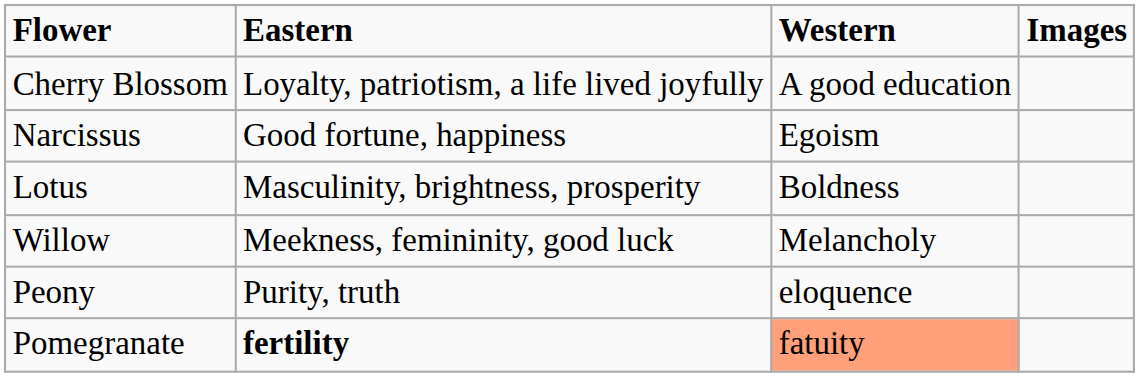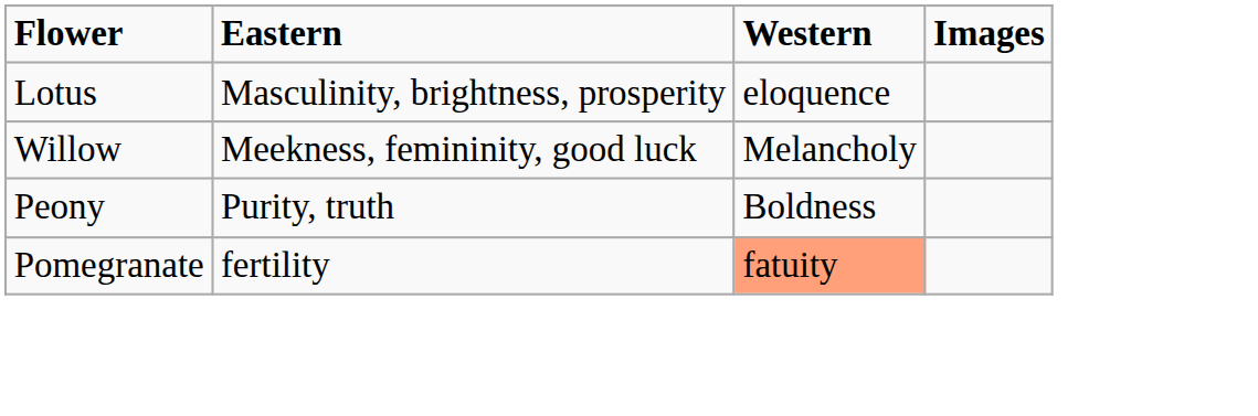 <table class="wikitable">
 <tr>
 <td><strong>Flower</strong></td>
 <td><strong>Eastern</strong></td>
 <td><strong>Western</strong></td>
 <td><strong>Images</strong></td>
 </tr>
 <tr>
-<td>Cherry Blossom</td>
-<td>Loyalty, patriotism, a life lived joyfully</td>
-<td>A good education</td>
-<td></td>
-</tr>
-<tr>
-<td>Narcissus</td>
-<td>Good fortune, happiness</td>
-<td>Egoism</td>
-<td></td>
-</tr>
-<tr>
 <td>Lotus</td>
 <td>Masculinity, brightness, prosperity</td>
-<td>Boldness</td>
+<td>eloquence</td>
 <td></td>
 </tr>
 <tr>
 <td>Willow</td>
 <td>Meekness, femininity, good luck</td>
 <td>Melancholy</td>
 <td></td>
 </tr>
 <tr>
 <td>Peony</td>
 <td>Purity, truth</td>
-<td>eloquence</td>
+<td>Boldness</td>
 <td></td>
 </tr>
 <tr>
 <td>Pomegranate</td>
-<td><strong>fertility</strong></td>
+<td>fertility</td>
 <td style="background: lightsalmon;">fatuity</td>
 <td></td>
 </tr>
 </table>
